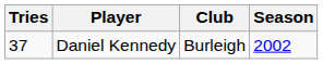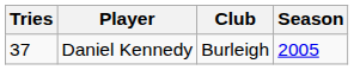 <table class="wikitable">
 <tr>
 <th>Tries</th>
 <th>Player</th>
 <th>Club</th>
 <th>Season</th>
 </tr>
 <tr>
 <td>37</td>
 <td>Daniel Kennedy</td>
 <td> Burleigh</td>
-<td><a href='#'>2002</a></td>
+<td><a href='#'>2005</a></td>
 </tr>
 </table>
